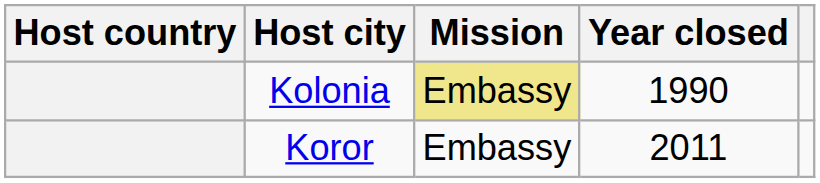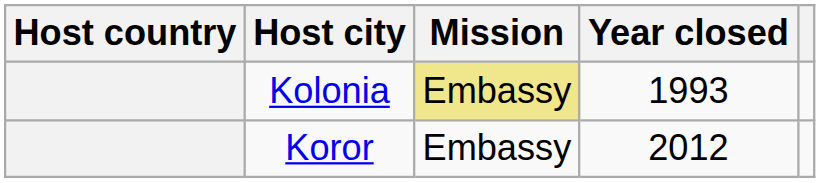 <table class="wikitable plainrowheaders" style="text-align:center;">
 <tr>
 <th scope="col">Host country</th>
 <th scope="col">Host city</th>
 <th scope="col">Mission</th>
 <th scope="col">Year closed</th>
 <th scope="col"></th>
 </tr>
 <tr>
 <th scope="row"></th>
 <td><a href='#'>Kolonia</a></td>
 <td style="background: khaki;">Embassy</td>
-<td>1990</td>
+<td>1993</td>
 <td></td>
 </tr>
 <tr>
 <th scope="row"></th>
 <td><a href='#'>Koror</a></td>
 <td>Embassy</td>
-<td>2011</td>
+<td>2012</td>
 <td></td>
 </tr>
 </table>
